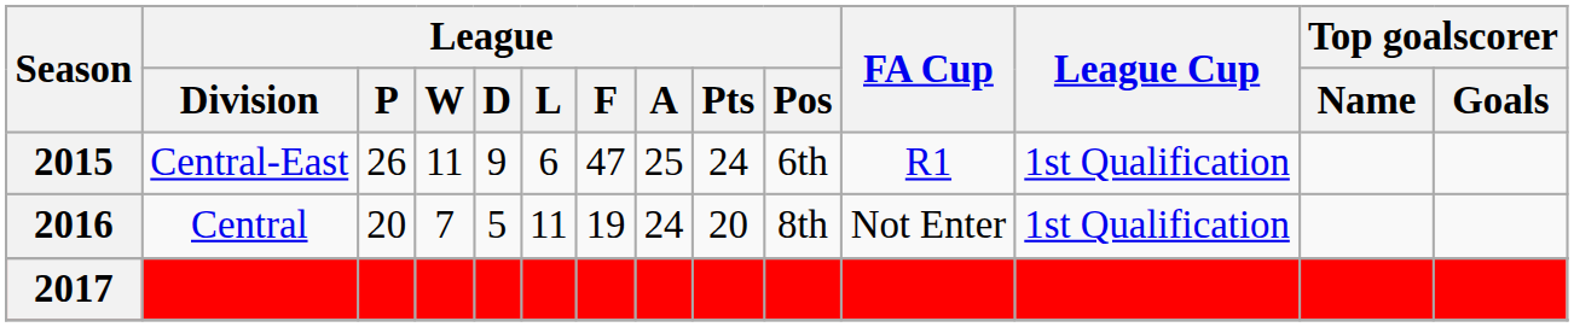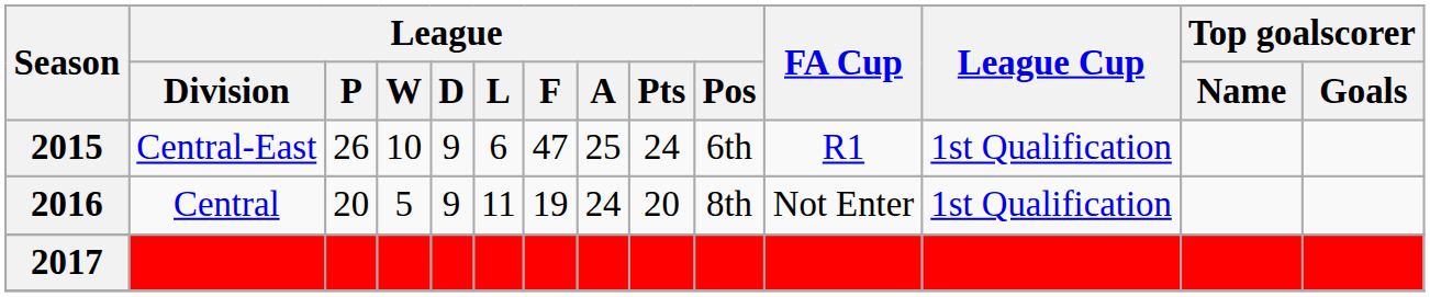 <table class="wikitable" style="text-align: center">
 <tr>
 <th rowspan=2>Season</th>
 <th colspan=9>League</th>
 <th rowspan=2><a href='#'>FA Cup</a></th>
 <th rowspan=2><a href='#'>League Cup</a></th>
 <th colspan=2>Top goalscorer</th>
 </tr>
 <tr>
 <th>Division</th>
 <th>P</th>
 <th>W</th>
 <th>D</th>
 <th>L</th>
 <th>F</th>
 <th>A</th>
 <th>Pts</th>
 <th>Pos</th>
 <th>Name</th>
 <th>Goals</th>
 </tr>
 <tr>
 <th>2015</th>
 <td><a href='#'>Central-East</a></td>
 <td>26</td>
-<td>11</td>
+<td>10</td>
 <td>9</td>
 <td>6</td>
 <td>47</td>
 <td>25</td>
 <td>24</td>
 <td>6th</td>
 <td><a href='#'>R1</a></td>
 <td><a href='#'>1st Qualification</a></td>
 <td></td>
 <td></td>
 </tr>
 <tr>
 <th>2016</th>
 <td><a href='#'>Central</a></td>
 <td>20</td>
-<td>7</td>
 <td>5</td>
+<td>9</td>
 <td>11</td>
 <td>19</td>
 <td>24</td>
 <td>20</td>
 <td>8th</td>
 <td>Not Enter</td>
 <td><a href='#'>1st Qualification</a></td>
 <td></td>
 <td></td>
 </tr>
 <tr>
 </tr>
 <tr>
 </tr>
 <tr bgcolor= red>
 <th>2017</th>
 <td><strong></strong></td>
 <td></td>
 <td></td>
 <td></td>
 <td></td>
 <td></td>
 <td></td>
 <td></td>
 <td></td>
 <td></td>
 <td></td>
 <td></td>
 <td></td>
 </tr>
 <tr>
 </tr>
 </table>
